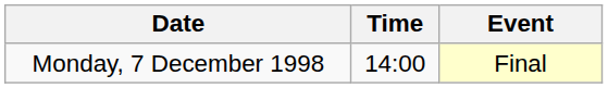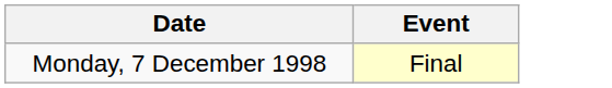 <table class = "wikitable" style="text-align:center;">
 <tr>
 <th width=220>Date</th>
-<th width=50>Time</th>
 <th width=100>Event</th>
 </tr>
 <tr>
 <td>Monday, 7 December 1998</td>
-<td>14:00</td>
 <td bgcolor=ffffcc>Final</td>
 </tr>
 </table>
